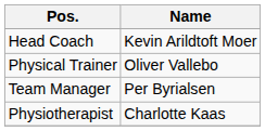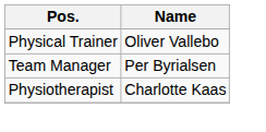 <table class="wikitable" style="text-align: left;">
 <tr>
 <th valign=center>Pos.</th>
 <th>Name</th>
 </tr>
 <tr>
-</tr>
-<tr>
-<td>Head Coach</td>
-<td> Kevin Arildtoft Moer</td>
 </tr>
 <tr>
 <td>Physical Trainer</td>
 <td> Oliver Vallebo</td>
 </tr>
 <tr>
 <td>Team Manager</td>
 <td> Per Byrialsen</td>
 </tr>
 <tr>
 <td>Physiotherapist</td>
 <td> Charlotte Kaas</td>
 </tr>
 <tr>
 </tr>
 </table>
